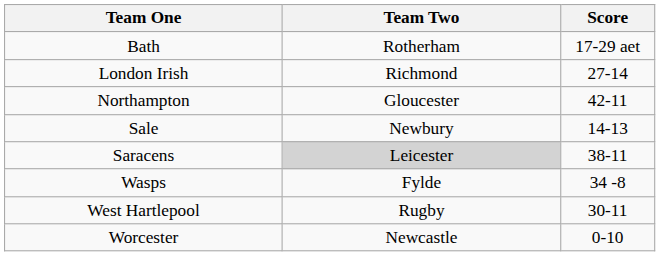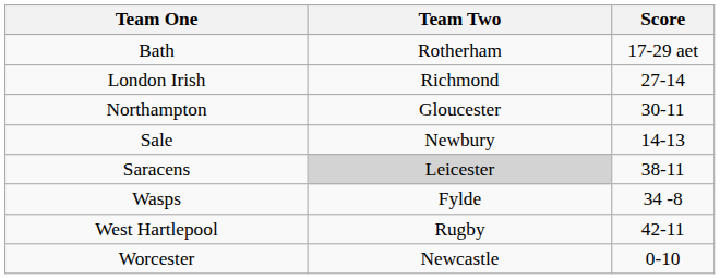 <table class="wikitable" style="text-align: center">
 <tr>
 <th width=250>Team One</th>
 <th width=250>Team Two</th>
 <th width=80>Score</th>
 </tr>
 <tr>
 <td>Bath</td>
 <td>Rotherham</td>
 <td>17-29 aet</td>
 </tr>
 <tr>
 <td>London Irish</td>
 <td>Richmond</td>
 <td>27-14</td>
 </tr>
 <tr>
 <td>Northampton</td>
 <td>Gloucester</td>
-<td>42-11</td>
+<td>30-11</td>
 </tr>
 <tr>
 <td>Sale</td>
 <td>Newbury</td>
 <td>14-13</td>
 </tr>
 <tr>
 <td>Saracens</td>
 <td style="background: lightgrey;">Leicester</td>
 <td>38-11</td>
 </tr>
 <tr>
 <td>Wasps</td>
 <td>Fylde</td>
 <td>34 -8</td>
 </tr>
 <tr>
 <td>West Hartlepool</td>
 <td>Rugby</td>
-<td>30-11</td>
+<td>42-11</td>
 </tr>
 <tr>
 <td>Worcester</td>
 <td>Newcastle</td>
 <td>0-10</td>
 </tr>
 </table>
